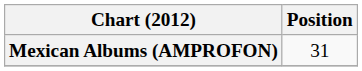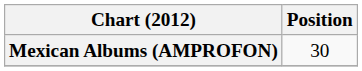 <table class="wikitable plainrowheaders" style="text-align:center">
 <tr>
 <th>Chart (2012)</th>
 <th>Position</th>
 </tr>
 <tr>
 <th scope="row">Mexican Albums (AMPROFON)</th>
-<td>31</td>
+<td>30</td>
 </tr>
 <tr>
 </tr>
 </table>
